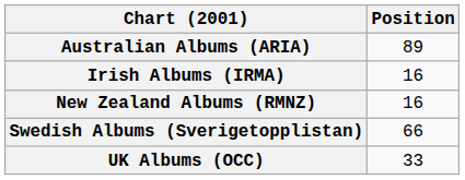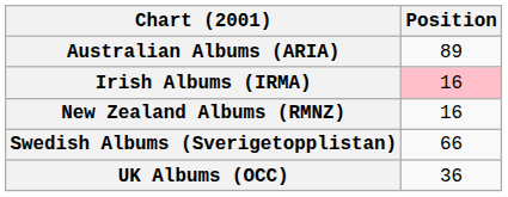 <table class="wikitable sortable plainrowheaders" style="text-align:center">
 <tr>
 <th>Chart (2001)</th>
 <th>Position</th>
 </tr>
 <tr>
 <th scope="row">Australian Albums (ARIA)</th>
 <td>89</td>
 </tr>
 <tr>
 <th scope="row">Irish Albums (IRMA)</th>
-<td>16</td>
+<td style="background: pink;">16</td>
 </tr>
 <tr>
 <th scope="row">New Zealand Albums (RMNZ)</th>
 <td>16</td>
 </tr>
 <tr>
 <th scope="row">Swedish Albums (Sverigetopplistan)</th>
 <td>66</td>
 </tr>
 <tr>
 <th scope="row">UK Albums (OCC)</th>
-<td>33</td>
+<td>36</td>
 </tr>
 </table>
